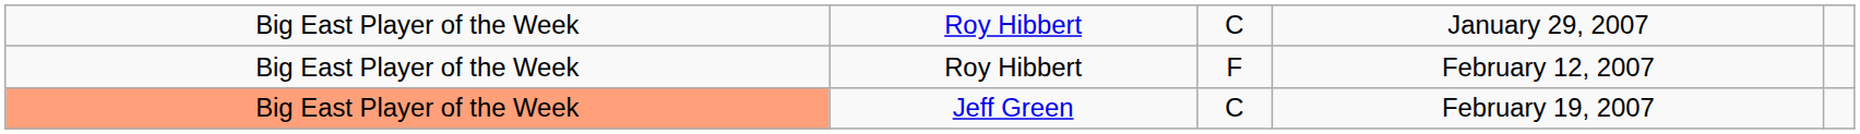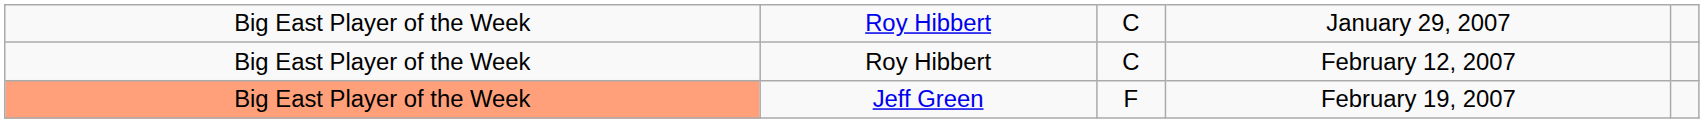 <table class="wikitable" style="width: 90%;text-align: center;">
 <tr align="center">
 <td rowspan="1">Big East Player of the Week</td>
 <td><a href='#'>Roy Hibbert</a></td>
 <td>C</td>
 <td>January 29, 2007</td>
 <td></td>
 </tr>
 <tr align="center">
 <td rowspan="1">Big East Player of the Week</td>
 <td>Roy Hibbert</td>
-<td>F</td>
+<td>C</td>
 <td>February 12, 2007</td>
 <td></td>
 </tr>
 <tr align="center">
 <td rowspan="1" style="background: lightsalmon;">Big East Player of the Week</td>
 <td><a href='#'>Jeff Green</a></td>
-<td>C</td>
+<td>F</td>
 <td>February 19, 2007</td>
 <td></td>
 </tr>
 </table>
